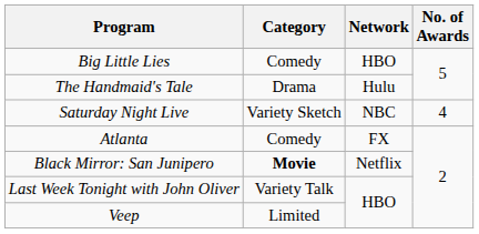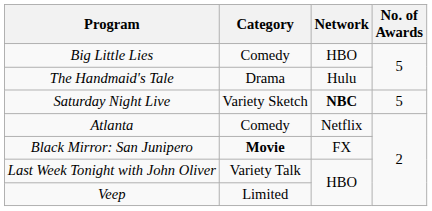 <table class="wikitable">
 <tr>
 <th>Program</th>
 <th>Category</th>
 <th>Network</th>
 <th>No. of<br>Awards</th>
 </tr>
 <tr style="text-align:center">
 <td><em>Big Little Lies</em></td>
 <td>Comedy</td>
 <td>HBO</td>
 <td rowspan="2">5</td>
 </tr>
 <tr style="text-align:center">
 <td><em>The Handmaid's Tale</em></td>
 <td>Drama</td>
 <td>Hulu</td>
 </tr>
 <tr style="text-align:center">
 <td><em>Saturday Night Live</em></td>
 <td>Variety Sketch</td>
-<td>NBC</td>
-<td>4</td>
+<td><strong>NBC</strong></td>
+<td>5</td>
 </tr>
 <tr style="text-align:center">
 <td><em>Atlanta</em></td>
 <td>Comedy</td>
-<td>FX</td>
+<td>Netflix</td>
 <td rowspan="4">2</td>
 </tr>
 <tr style="text-align:center">
 <td><em>Black Mirror: San Junipero</em></td>
 <td><strong>Movie</strong></td>
-<td>Netflix</td>
+<td>FX</td>
 </tr>
 <tr style="text-align:center">
 <td><em>Last Week Tonight with John Oliver</em></td>
 <td>Variety Talk</td>
 <td rowspan="2">HBO</td>
 </tr>
 <tr style="text-align:center">
 <td><em>Veep</em></td>
 <td>Limited</td>
 </tr>
 </table>
